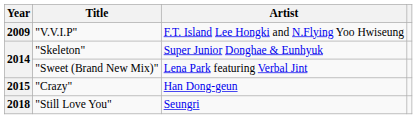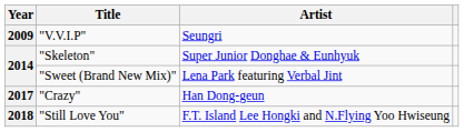 <table class="wikitable plainrowheaders">
 <tr>
 <th scope="col">Year</th>
 <th scope="col">Title</th>
 <th scope="col">Artist</th>
 <th class="unsortable"></th>
 </tr>
 <tr>
 <th scope="row">2009</th>
 <td>"V.V.I.P"</td>
-<td><a href='#'>F.T. Island</a> <a href='#'>Lee Hongki</a> and <a href='#'>N.Flying</a> Yoo Hwiseung</td>
+<td><a href='#'>Seungri</a></td>
 <td></td>
 </tr>
 <tr>
 <th scope="row" rowspan="2">2014</th>
 <td>"Skeleton"</td>
 <td><a href='#'>Super Junior</a> <a href='#'>Donghae & Eunhyuk</a></td>
 <td></td>
 </tr>
 <tr>
 <td>"Sweet (Brand New Mix)"</td>
 <td><a href='#'>Lena Park</a> featuring <a href='#'>Verbal Jint</a></td>
 <td></td>
 </tr>
 <tr>
-<th scope="row">2015</th>
+<th scope="row">2017</th>
 <td>"Crazy"</td>
 <td><a href='#'>Han Dong-geun</a></td>
 <td></td>
 </tr>
 <tr>
 <th scope="row">2018</th>
 <td>"Still Love You"</td>
-<td><a href='#'>Seungri</a></td>
+<td><a href='#'>F.T. Island</a> <a href='#'>Lee Hongki</a> and <a href='#'>N.Flying</a> Yoo Hwiseung</td>
 <td></td>
 </tr>
 </table>
